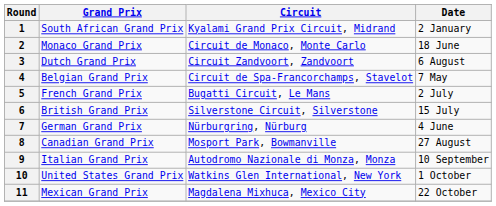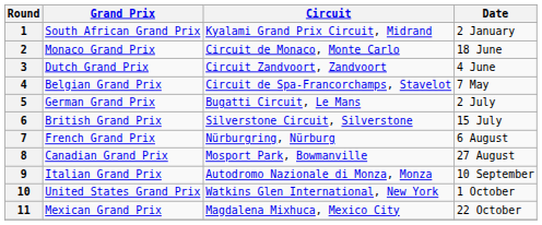 <table class="wikitable" style="font-size: 85%;">
 <tr>
 <th>Round</th>
 <th><a href='#'>Grand Prix</a></th>
 <th><a href='#'>Circuit</a></th>
 <th>Date</th>
 </tr>
 <tr>
 <th>1</th>
 <td><a href='#'>South African Grand Prix</a></td>
 <td> <a href='#'>Kyalami Grand Prix Circuit</a>, <a href='#'>Midrand</a></td>
 <td>2 January</td>
 </tr>
 <tr>
 <th>2</th>
 <td><a href='#'>Monaco Grand Prix</a></td>
 <td> <a href='#'>Circuit de Monaco</a>, <a href='#'>Monte Carlo</a></td>
 <td>18 June</td>
 </tr>
 <tr>
 <th>3</th>
 <td><a href='#'>Dutch Grand Prix</a></td>
 <td> <a href='#'>Circuit Zandvoort</a>, <a href='#'>Zandvoort</a></td>
-<td>6 August</td>
+<td>4 June</td>
 </tr>
 <tr>
 <th>4</th>
 <td><a href='#'>Belgian Grand Prix</a></td>
 <td> <a href='#'>Circuit de Spa-Francorchamps</a>, <a href='#'>Stavelot</a></td>
 <td>7 May</td>
 </tr>
 <tr>
 <th>5</th>
-<td><a href='#'>French Grand Prix</a></td>
+<td><a href='#'>German Grand Prix</a></td>
 <td> <a href='#'>Bugatti Circuit</a>, <a href='#'>Le Mans</a></td>
 <td>2 July</td>
 </tr>
 <tr>
 <th>6</th>
 <td><a href='#'>British Grand Prix</a></td>
 <td> <a href='#'>Silverstone Circuit</a>, <a href='#'>Silverstone</a></td>
 <td>15 July</td>
 </tr>
 <tr>
 <th>7</th>
-<td><a href='#'>German Grand Prix</a></td>
+<td><a href='#'>French Grand Prix</a></td>
 <td> <a href='#'>Nürburgring</a>, <a href='#'>Nürburg</a></td>
-<td>4 June</td>
+<td>6 August</td>
 </tr>
 <tr>
 <th>8</th>
 <td><a href='#'>Canadian Grand Prix</a></td>
 <td> <a href='#'>Mosport Park</a>, <a href='#'>Bowmanville</a></td>
 <td>27 August</td>
 </tr>
 <tr>
 <th>9</th>
 <td><a href='#'>Italian Grand Prix</a></td>
 <td> <a href='#'>Autodromo Nazionale di Monza</a>, <a href='#'>Monza</a></td>
 <td>10 September</td>
 </tr>
 <tr>
 <th>10</th>
 <td><a href='#'>United States Grand Prix</a></td>
 <td> <a href='#'>Watkins Glen International</a>, <a href='#'>New York</a></td>
 <td>1 October</td>
 </tr>
 <tr>
 <th>11</th>
 <td><a href='#'>Mexican Grand Prix</a></td>
 <td> <a href='#'>Magdalena Mixhuca</a>, <a href='#'>Mexico City</a></td>
 <td>22 October</td>
 </tr>
 <tr>
 </tr>
 </table>
